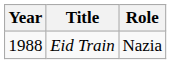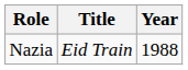 <table class="wikitable sortable plainrowheaders">
 <tr style="text-align:center;">
+<th scope="col">Role</th>
+<th scope="col">Title</th>
 <th scope="col">Year</th>
-<th scope="col">Title</th>
-<th scope="col">Role</th>
 </tr>
 <tr>
+<td>Nazia</td>
+<td><em>Eid Train</em></td>
 <td>1988</td>
-<td><em>Eid Train</em></td>
-<td>Nazia</td>
 </tr>
 </table>
